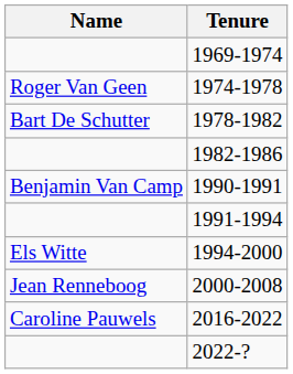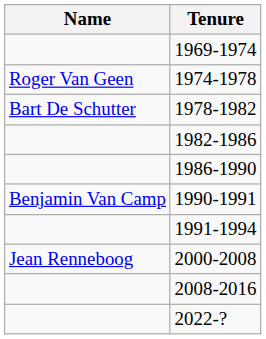 <table class="wikitable">
 <tr>
 <th>Name</th>
 <th>Tenure</th>
 </tr>
 <tr>
 <td></td>
 <td>1969-1974</td>
 </tr>
 <tr>
 <td><a href='#'>Roger Van Geen</a></td>
 <td>1974-1978</td>
 </tr>
 <tr>
 <td><a href='#'>Bart De Schutter</a></td>
 <td>1978-1982</td>
 </tr>
 <tr>
 <td></td>
 <td>1982-1986</td>
 </tr>
 <tr>
+<td></td>
+<td>1986-1990</td>
+</tr>
+<tr>
 <td><a href='#'>Benjamin Van Camp</a></td>
 <td>1990-1991</td>
 </tr>
 <tr>
 <td></td>
 <td>1991-1994</td>
 </tr>
 <tr>
-<td><a href='#'>Els Witte</a></td>
-<td>1994-2000</td>
-</tr>
-<tr>
 <td><a href='#'>Jean Renneboog</a></td>
 <td>2000-2008</td>
 </tr>
 <tr>
-<td><a href='#'>Caroline Pauwels</a></td>
-<td>2016-2022</td>
+<td></td>
+<td>2008-2016</td>
 </tr>
 <tr>
 <td></td>
 <td>2022-?</td>
 </tr>
 </table>
